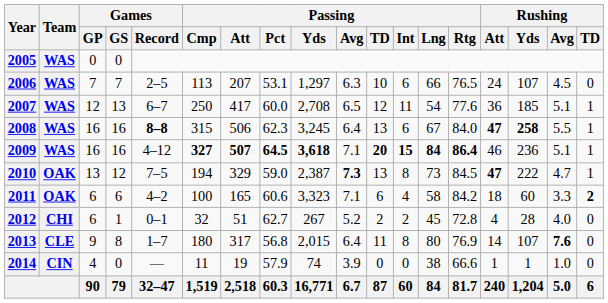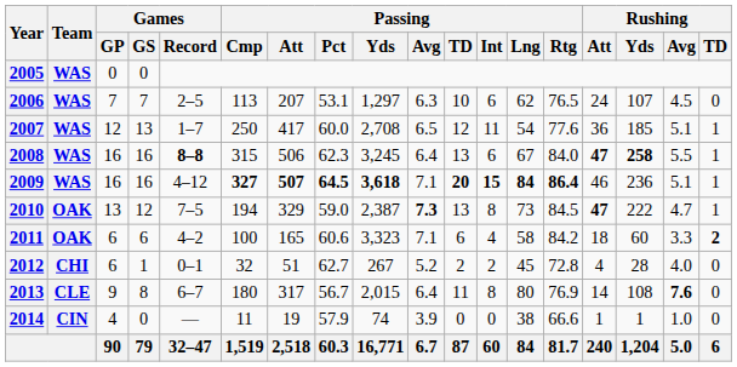 <table class="wikitable" style="text-align:center;">
 <tr>
 <th rowspan="2">Year</th>
 <th rowspan="2">Team</th>
 <th colspan="3">Games</th>
 <th colspan="9">Passing</th>
 <th colspan="4">Rushing</th>
 </tr>
 <tr>
 <th>GP</th>
 <th>GS</th>
 <th>Record</th>
 <th>Cmp</th>
 <th>Att</th>
 <th>Pct</th>
 <th>Yds</th>
 <th>Avg</th>
 <th>TD</th>
 <th>Int</th>
 <th>Lng</th>
 <th>Rtg</th>
 <th>Att</th>
 <th>Yds</th>
 <th>Avg</th>
 <th>TD</th>
 </tr>
 <tr>
 <th><a href='#'>2005</a></th>
 <th><a href='#'>WAS</a></th>
 <td>0</td>
 <td>0</td>
 <td colspan="16"></td>
 </tr>
 <tr>
 <th><a href='#'>2006</a></th>
 <th><a href='#'>WAS</a></th>
 <td>7</td>
 <td>7</td>
 <td>2–5</td>
 <td>113</td>
 <td>207</td>
 <td>53.1</td>
 <td>1,297</td>
 <td>6.3</td>
 <td>10</td>
 <td>6</td>
-<td>66</td>
+<td>62</td>
 <td>76.5</td>
 <td>24</td>
 <td>107</td>
 <td>4.5</td>
 <td>0</td>
 </tr>
 <tr>
 <th><a href='#'>2007</a></th>
 <th><a href='#'>WAS</a></th>
 <td>12</td>
 <td>13</td>
-<td>6–7</td>
+<td>1–7</td>
 <td>250</td>
 <td>417</td>
 <td>60.0</td>
 <td>2,708</td>
 <td>6.5</td>
 <td>12</td>
 <td>11</td>
 <td>54</td>
 <td>77.6</td>
 <td>36</td>
 <td>185</td>
 <td>5.1</td>
 <td>1</td>
 </tr>
 <tr>
 <th><a href='#'>2008</a></th>
 <th><a href='#'>WAS</a></th>
 <td>16</td>
 <td>16</td>
 <td><strong>8–8</strong></td>
 <td>315</td>
 <td>506</td>
 <td>62.3</td>
 <td>3,245</td>
 <td>6.4</td>
 <td>13</td>
 <td>6</td>
 <td>67</td>
 <td>84.0</td>
 <td><strong>47</strong></td>
 <td><strong>258</strong></td>
 <td>5.5</td>
 <td>1</td>
 </tr>
 <tr>
 <th><a href='#'>2009</a></th>
 <th><a href='#'>WAS</a></th>
 <td>16</td>
 <td>16</td>
 <td>4–12</td>
 <td><strong>327</strong></td>
 <td><strong>507</strong></td>
 <td><strong>64.5</strong></td>
 <td><strong>3,618</strong></td>
 <td>7.1</td>
 <td><strong>20</strong></td>
 <td><strong>15</strong></td>
 <td><strong>84</strong></td>
 <td><strong>86.4</strong></td>
 <td>46</td>
 <td>236</td>
 <td>5.1</td>
 <td>1</td>
 </tr>
 <tr>
 <th><a href='#'>2010</a></th>
 <th><a href='#'>OAK</a></th>
 <td>13</td>
 <td>12</td>
 <td>7–5</td>
 <td>194</td>
 <td>329</td>
 <td>59.0</td>
 <td>2,387</td>
 <td><strong>7.3</strong></td>
 <td>13</td>
 <td>8</td>
 <td>73</td>
 <td>84.5</td>
 <td><strong>47</strong></td>
 <td>222</td>
 <td>4.7</td>
 <td>1</td>
 </tr>
 <tr>
 <th><a href='#'>2011</a></th>
 <th><a href='#'>OAK</a></th>
 <td>6</td>
 <td>6</td>
 <td>4–2</td>
 <td>100</td>
 <td>165</td>
 <td>60.6</td>
 <td>3,323</td>
 <td>7.1</td>
 <td>6</td>
 <td>4</td>
 <td>58</td>
 <td>84.2</td>
 <td>18</td>
 <td>60</td>
 <td>3.3</td>
 <td><strong>2</strong></td>
 </tr>
 <tr>
 <th><a href='#'>2012</a></th>
 <th><a href='#'>CHI</a></th>
 <td>6</td>
 <td>1</td>
 <td>0–1</td>
 <td>32</td>
 <td>51</td>
 <td>62.7</td>
 <td>267</td>
 <td>5.2</td>
 <td>2</td>
 <td>2</td>
 <td>45</td>
 <td>72.8</td>
 <td>4</td>
 <td>28</td>
 <td>4.0</td>
 <td>0</td>
 </tr>
 <tr>
 <th><a href='#'>2013</a></th>
 <th><a href='#'>CLE</a></th>
 <td>9</td>
 <td>8</td>
-<td>1–7</td>
+<td>6–7</td>
 <td>180</td>
 <td>317</td>
-<td>56.8</td>
+<td>56.7</td>
 <td>2,015</td>
 <td>6.4</td>
 <td>11</td>
 <td>8</td>
 <td>80</td>
 <td>76.9</td>
 <td>14</td>
-<td>107</td>
+<td>108</td>
 <td><strong>7.6</strong></td>
 <td>0</td>
 </tr>
 <tr>
 <th><a href='#'>2014</a></th>
 <th><a href='#'>CIN</a></th>
 <td>4</td>
 <td>0</td>
 <td>—</td>
 <td>11</td>
 <td>19</td>
 <td>57.9</td>
 <td>74</td>
 <td>3.9</td>
 <td>0</td>
 <td>0</td>
 <td>38</td>
 <td>66.6</td>
 <td>1</td>
 <td>1</td>
 <td>1.0</td>
 <td>0</td>
 </tr>
 <tr>
 <th colspan="2"></th>
 <th>90</th>
 <th>79</th>
 <th>32–47</th>
 <th>1,519</th>
 <th>2,518</th>
 <th>60.3</th>
 <th>16,771</th>
 <th>6.7</th>
 <th>87</th>
 <th>60</th>
 <th>84</th>
 <th>81.7</th>
 <th>240</th>
 <th>1,204</th>
 <th>5.0</th>
 <th>6</th>
 </tr>
 </table>
